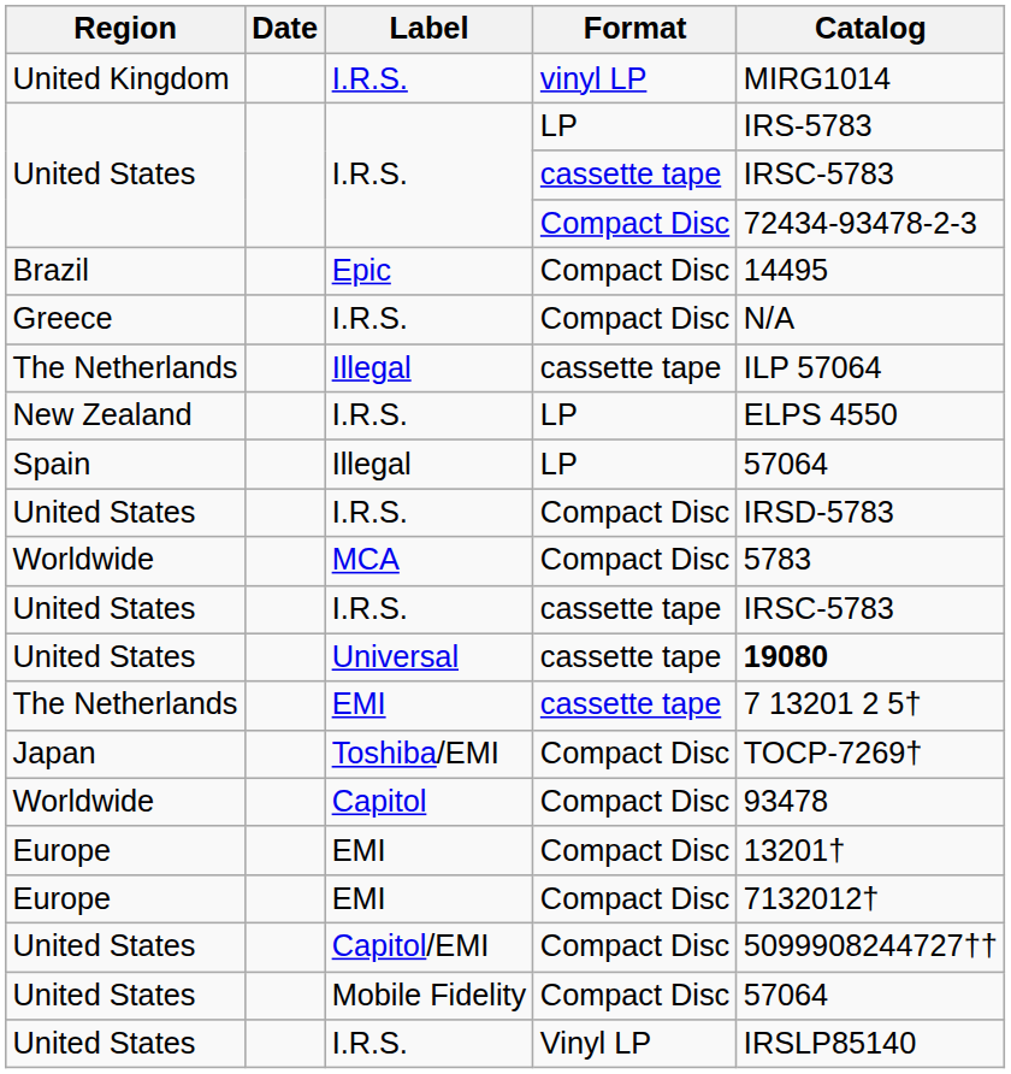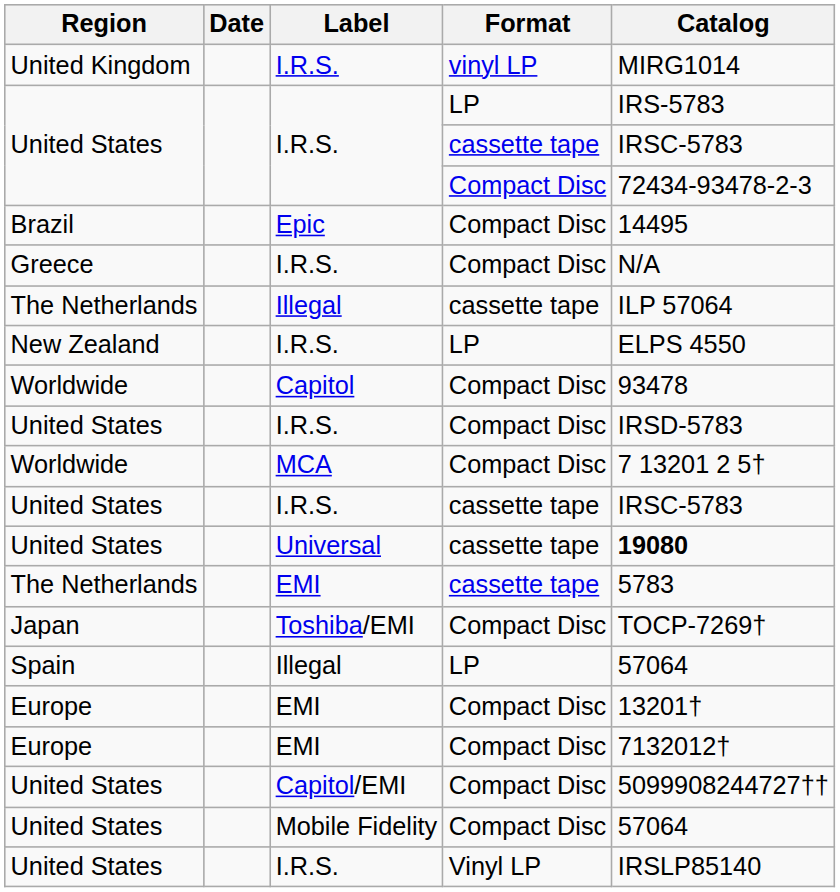 <table class="wikitable">
 <tr>
 <th>Region</th>
 <th>Date</th>
 <th>Label</th>
 <th>Format</th>
 <th>Catalog</th>
 </tr>
 <tr>
 <td>United Kingdom</td>
 <td></td>
 <td><a href='#'>I.R.S.</a></td>
 <td><a href='#'>vinyl LP</a></td>
 <td>MIRG1014</td>
 </tr>
 <tr>
 <td rowspan="3">United States</td>
 <td rowspan="3"></td>
 <td rowspan="3">I.R.S.</td>
 <td>LP</td>
 <td>IRS-5783</td>
 </tr>
 <tr>
 <td><a href='#'>cassette tape</a></td>
 <td>IRSC-5783</td>
 </tr>
 <tr>
 <td><a href='#'>Compact Disc</a></td>
 <td>72434-93478-2-3</td>
 </tr>
 <tr>
 <td>Brazil</td>
 <td></td>
 <td><a href='#'>Epic</a></td>
 <td>Compact Disc</td>
 <td>14495</td>
 </tr>
 <tr>
 <td>Greece</td>
 <td></td>
 <td>I.R.S.</td>
 <td>Compact Disc</td>
 <td>N/A</td>
 </tr>
 <tr>
 <td>The Netherlands</td>
 <td></td>
 <td><a href='#'>Illegal</a></td>
 <td>cassette tape</td>
 <td>ILP 57064</td>
 </tr>
 <tr>
 <td>New Zealand</td>
 <td></td>
 <td>I.R.S.</td>
 <td>LP</td>
 <td>ELPS 4550</td>
 </tr>
 <tr>
-<td>Spain</td>
+<td>Worldwide</td>
 <td></td>
-<td>Illegal</td>
-<td>LP</td>
-<td>57064</td>
+<td><a href='#'>Capitol</a></td>
+<td>Compact Disc</td>
+<td>93478</td>
 </tr>
 <tr>
 <td>United States</td>
 <td></td>
 <td>I.R.S.</td>
 <td>Compact Disc</td>
 <td>IRSD-5783</td>
 </tr>
 <tr>
 <td>Worldwide</td>
 <td></td>
 <td><a href='#'>MCA</a></td>
 <td>Compact Disc</td>
-<td>5783</td>
+<td>7 13201 2 5†</td>
 </tr>
 <tr>
 <td>United States</td>
 <td></td>
 <td>I.R.S.</td>
 <td>cassette tape</td>
 <td>IRSC-5783</td>
 </tr>
 <tr>
 <td>United States</td>
 <td></td>
 <td><a href='#'>Universal</a></td>
 <td>cassette tape</td>
 <td><strong>19080</strong></td>
 </tr>
 <tr>
 <td>The Netherlands</td>
 <td></td>
 <td><a href='#'>EMI</a></td>
 <td><a href='#'>cassette tape</a></td>
-<td>7 13201 2 5†</td>
+<td>5783</td>
 </tr>
 <tr>
 <td>Japan</td>
 <td></td>
 <td><a href='#'>Toshiba</a>/EMI</td>
 <td>Compact Disc</td>
 <td>TOCP-7269†</td>
 </tr>
 <tr>
-<td>Worldwide</td>
+<td>Spain</td>
 <td></td>
-<td><a href='#'>Capitol</a></td>
-<td>Compact Disc</td>
-<td>93478</td>
+<td>Illegal</td>
+<td>LP</td>
+<td>57064</td>
 </tr>
 <tr>
 <td>Europe</td>
 <td></td>
 <td>EMI</td>
 <td>Compact Disc</td>
 <td>13201†</td>
 </tr>
 <tr>
 <td>Europe</td>
 <td></td>
 <td>EMI</td>
 <td>Compact Disc</td>
 <td>7132012†</td>
 </tr>
 <tr>
 <td>United States</td>
 <td></td>
 <td><a href='#'>Capitol</a>/EMI</td>
 <td>Compact Disc</td>
 <td>5099908244727††</td>
 </tr>
 <tr>
 <td>United States</td>
 <td></td>
 <td>Mobile Fidelity</td>
 <td>Compact Disc</td>
 <td>57064</td>
 </tr>
 <tr>
 <td>United States</td>
 <td></td>
 <td>I.R.S.</td>
 <td>Vinyl LP</td>
 <td>IRSLP85140</td>
 </tr>
 </table>
